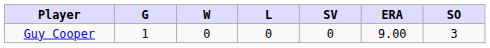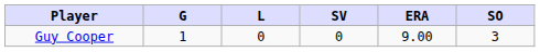 <table class="wikitable sortable">
 <tr>
 <th style="background:#ddf; width:16%;">Player</th>
 <th style="background:#ddf; width:9%;">G</th>
-<th style="background:#ddf; width:9%;">W</th>
 <th style="background:#ddf; width:9%;">L</th>
 <th style="background:#ddf; width:9%;">SV</th>
 <th style="background:#ddf; width:9%;">ERA</th>
 <th style="background:#ddf; width:9%;">SO</th>
 </tr>
 <tr align=center>
 <td><a href='#'>Guy Cooper</a></td>
 <td>1</td>
 <td>0</td>
 <td>0</td>
-<td>0</td>
 <td>9.00</td>
 <td>3</td>
 </tr>
 </table>
